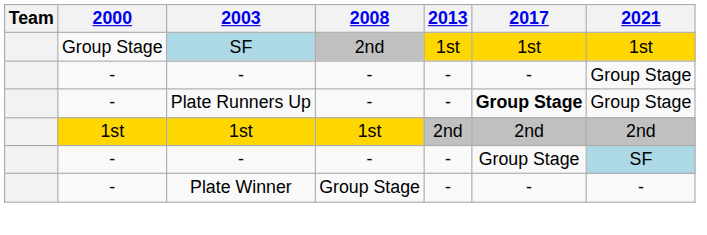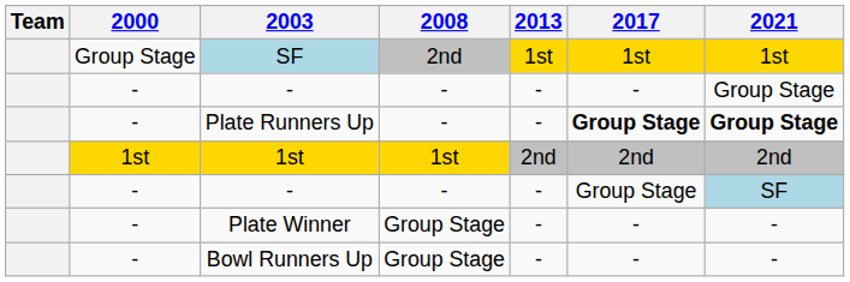 <table class="wikitable plainrowheaders" style="text-align: center">
 <tr>
 <th>Team</th>
 <th><a href='#'>2000</a></th>
 <th><a href='#'>2003</a></th>
 <th><a href='#'>2008</a></th>
 <th><a href='#'>2013</a></th>
 <th><a href='#'>2017</a></th>
 <th><a href='#'>2021</a></th>
 </tr>
 <tr>
 <th scope=row></th>
 <td>Group Stage</td>
 <td style="background:lightblue">SF</td>
 <td style="background:silver">2nd</td>
 <td style="background:gold">1st</td>
 <td style="background:gold">1st</td>
 <td style="background:gold">1st</td>
 </tr>
 <tr>
 <th scope=row></th>
 <td>-</td>
 <td>-</td>
 <td>-</td>
 <td>-</td>
 <td>-</td>
 <td>Group Stage</td>
 </tr>
 <tr>
 <th scope=row></th>
 <td>-</td>
 <td>Plate Runners Up</td>
 <td>-</td>
 <td>-</td>
 <td><strong>Group Stage</strong></td>
-<td>Group Stage</td>
+<td><strong>Group Stage</strong></td>
 </tr>
 <tr>
 <th scope=row></th>
 <td style="background:gold">1st</td>
 <td style="background:gold">1st</td>
 <td style="background:gold">1st</td>
 <td style="background:silver">2nd</td>
 <td style="background:silver">2nd</td>
 <td style="background:silver">2nd</td>
 </tr>
 <tr>
 <th scope=row></th>
 <td>-</td>
 <td>-</td>
 <td>-</td>
 <td>-</td>
 <td>Group Stage</td>
 <td style="background:lightblue">SF</td>
 </tr>
 <tr>
 <th scope=row></th>
 <td>-</td>
 <td>Plate Winner</td>
 <td>Group Stage</td>
 <td>-</td>
 <td>-</td>
 <td>-</td>
 </tr>
+<tr>
+<th scope=row></th>
+<td>-</td>
+<td>Bowl Runners Up</td>
+<td>Group Stage</td>
+<td>-</td>
+<td>-</td>
+<td>-</td>
+</tr>
 </table>
